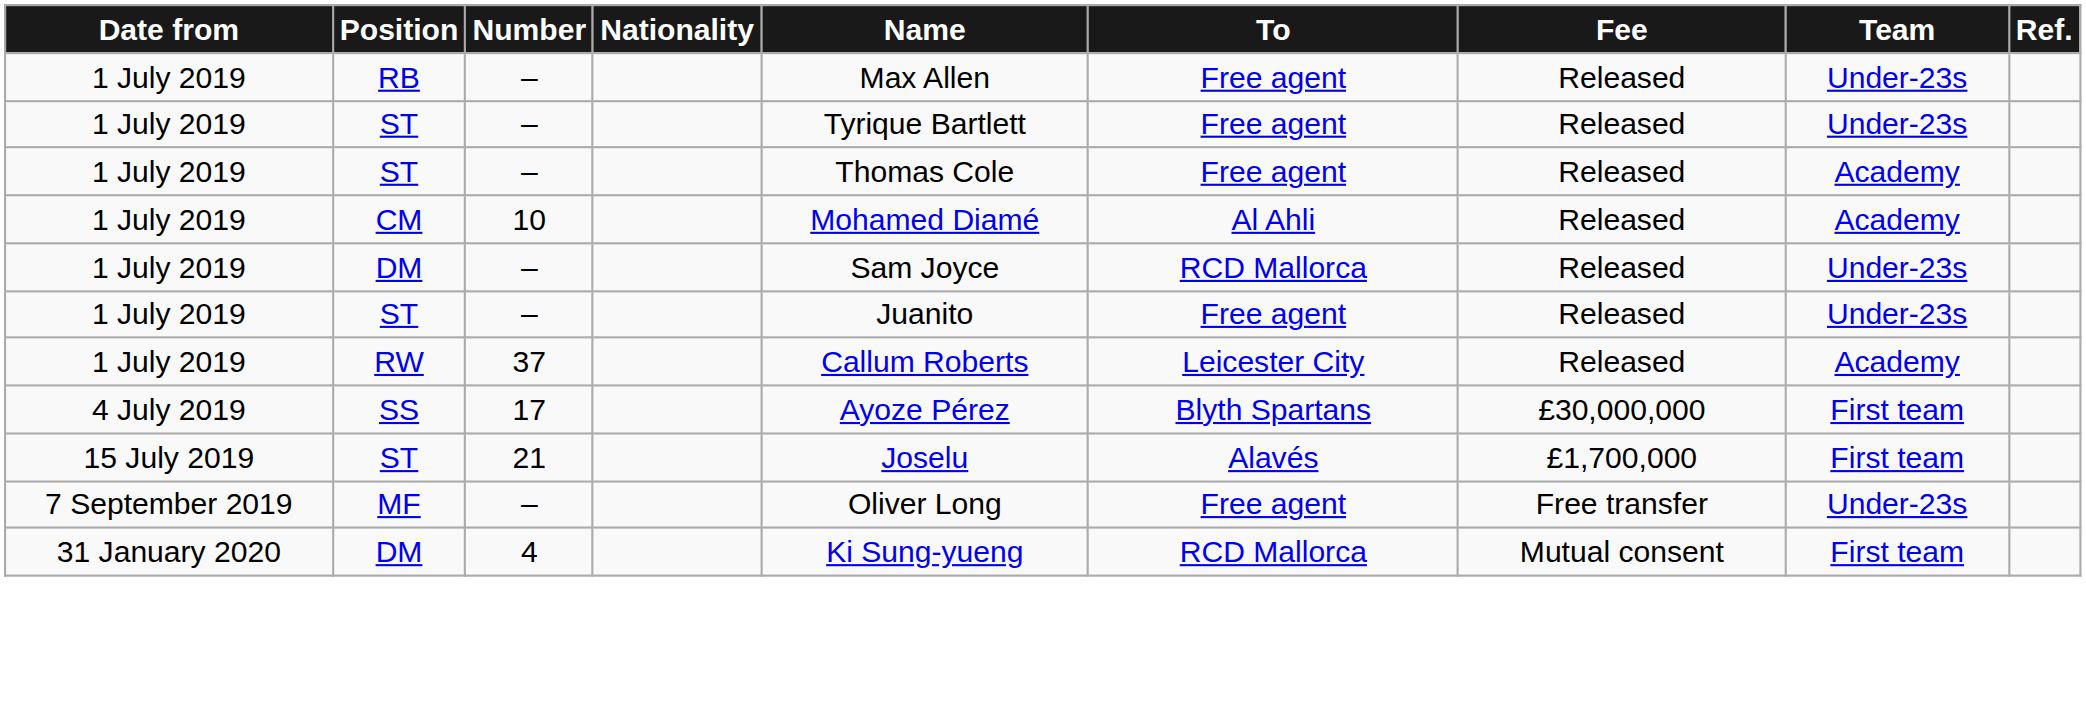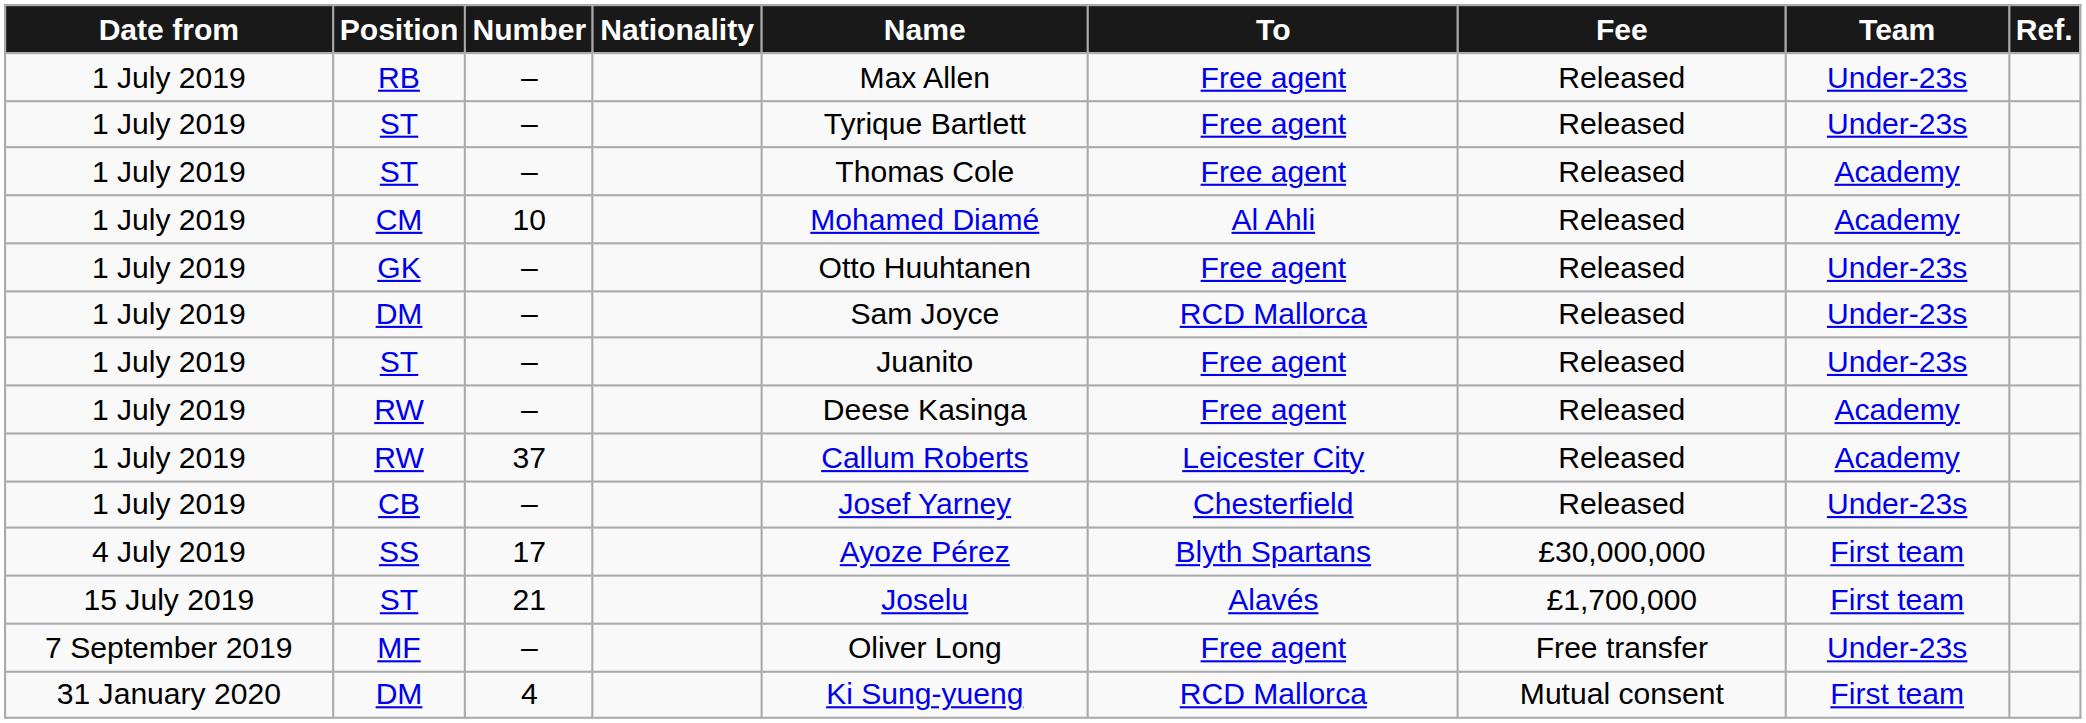 <table class="wikitable"  style="text-align:center; font-size:90%; ">
 <tr>
 <th style="background:#191919; color:white; width:150px;">Date from</th>
 <th style="background:#191919; color:white; width:50px;">Position</th>
 <th style="background:#191919; color:white; width:50px;">Number</th>
 <th style="background:#191919; color:white; width:50px;">Nationality</th>
 <th style="background:#191919; color:white; width:150px;">Name</th>
 <th style="background:#191919; color:white; width:170px;">To</th>
 <th style="background:#191919; color:white; width:150px;">Fee</th>
 <th style="background:#191919; color:white; width:100px;">Team</th>
 <th style="background:#191919; color:white; width:25px;">Ref.</th>
 </tr>
 <tr>
 <td>1 July 2019</td>
 <td><a href='#'>RB</a></td>
 <td>–</td>
 <td></td>
 <td>Max Allen</td>
 <td><a href='#'>Free agent</a></td>
 <td>Released</td>
 <td><a href='#'>Under-23s</a></td>
 <td></td>
 </tr>
 <tr>
 <td>1 July 2019</td>
 <td><a href='#'>ST</a></td>
 <td>–</td>
 <td></td>
 <td>Tyrique Bartlett</td>
 <td><a href='#'>Free agent</a></td>
 <td>Released</td>
 <td><a href='#'>Under-23s</a></td>
 <td></td>
 </tr>
 <tr>
 <td>1 July 2019</td>
 <td><a href='#'>ST</a></td>
 <td>–</td>
 <td></td>
 <td>Thomas Cole</td>
 <td><a href='#'>Free agent</a></td>
 <td>Released</td>
 <td><a href='#'>Academy</a></td>
 <td></td>
 </tr>
 <tr>
 <td>1 July 2019</td>
 <td><a href='#'>CM</a></td>
 <td>10</td>
 <td></td>
 <td><a href='#'>Mohamed Diamé</a></td>
 <td> <a href='#'>Al Ahli</a></td>
 <td>Released</td>
 <td><a href='#'>Academy</a></td>
 <td></td>
 </tr>
 <tr>
 <td>1 July 2019</td>
+<td><a href='#'>GK</a></td>
+<td>–</td>
+<td></td>
+<td>Otto Huuhtanen</td>
+<td><a href='#'>Free agent</a></td>
+<td>Released</td>
+<td><a href='#'>Under-23s</a></td>
+<td></td>
+</tr>
+<tr>
+<td>1 July 2019</td>
 <td><a href='#'>DM</a></td>
 <td>–</td>
 <td></td>
 <td>Sam Joyce</td>
 <td> <a href='#'>RCD Mallorca</a></td>
 <td>Released</td>
 <td><a href='#'>Under-23s</a></td>
 <td></td>
 </tr>
 <tr>
 <td>1 July 2019</td>
 <td><a href='#'>ST</a></td>
 <td>–</td>
 <td></td>
 <td>Juanito</td>
 <td><a href='#'>Free agent</a></td>
 <td>Released</td>
 <td><a href='#'>Under-23s</a></td>
 <td></td>
 </tr>
 <tr>
 <td>1 July 2019</td>
 <td><a href='#'>RW</a></td>
+<td>–</td>
+<td></td>
+<td>Deese Kasinga</td>
+<td><a href='#'>Free agent</a></td>
+<td>Released</td>
+<td><a href='#'>Academy</a></td>
+<td></td>
+</tr>
+<tr>
+<td>1 July 2019</td>
+<td><a href='#'>RW</a></td>
 <td>37</td>
 <td></td>
 <td><a href='#'>Callum Roberts</a></td>
 <td> <a href='#'>Leicester City</a></td>
 <td>Released</td>
 <td><a href='#'>Academy</a></td>
+<td></td>
+</tr>
+<tr>
+<td>1 July 2019</td>
+<td><a href='#'>CB</a></td>
+<td>–</td>
+<td></td>
+<td><a href='#'>Josef Yarney</a></td>
+<td> <a href='#'>Chesterfield</a></td>
+<td>Released</td>
+<td><a href='#'>Under-23s</a></td>
 <td></td>
 </tr>
 <tr>
 <td>4 July 2019</td>
 <td><a href='#'>SS</a></td>
 <td>17</td>
 <td></td>
 <td><a href='#'>Ayoze Pérez</a></td>
 <td> <a href='#'>Blyth Spartans</a></td>
 <td>£30,000,000</td>
 <td><a href='#'>First team</a></td>
 <td></td>
 </tr>
 <tr>
 <td>15 July 2019</td>
 <td><a href='#'>ST</a></td>
 <td>21</td>
 <td></td>
 <td><a href='#'>Joselu</a></td>
 <td> <a href='#'>Alavés</a></td>
 <td>£1,700,000</td>
 <td><a href='#'>First team</a></td>
 <td></td>
 </tr>
 <tr>
 <td>7 September 2019</td>
 <td><a href='#'>MF</a></td>
 <td>–</td>
 <td></td>
 <td>Oliver Long</td>
 <td><a href='#'>Free agent</a></td>
 <td>Free transfer</td>
 <td><a href='#'>Under-23s</a></td>
 <td></td>
 </tr>
 <tr>
 <td>31 January 2020</td>
 <td><a href='#'>DM</a></td>
 <td>4</td>
 <td></td>
 <td><a href='#'>Ki Sung-yueng</a></td>
 <td> <a href='#'>RCD Mallorca</a></td>
 <td>Mutual consent</td>
 <td><a href='#'>First team</a></td>
 <td></td>
 </tr>
 </table>
